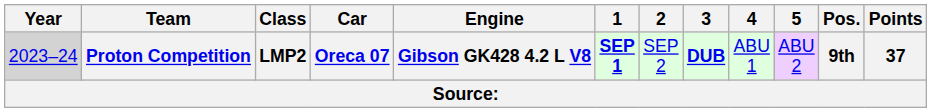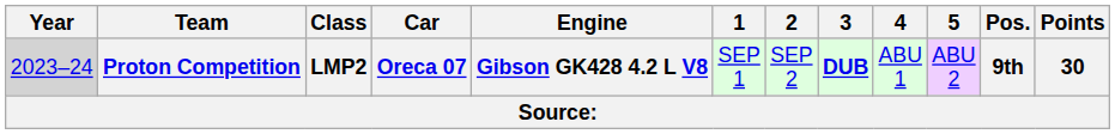 <table class="wikitable" style="text-align:center; font-size:85%">
 <tr>
 <th>Year</th>
 <th>Team</th>
 <th>Class</th>
 <th>Car</th>
 <th>Engine</th>
 <th>1</th>
 <th>2</th>
 <th>3</th>
 <th>4</th>
 <th>5</th>
 <th>Pos.</th>
 <th>Points</th>
 </tr>
 <tr>
 <td style="background: lightgrey;"><a href='#'>2023–24</a></td>
 <th><a href='#'>Proton Competition</a></th>
 <th>LMP2</th>
 <th><a href='#'>Oreca 07</a></th>
 <th><a href='#'>Gibson</a> GK428 4.2 L <a href='#'>V8</a></th>
-<td style="background:#DFFFDF;"><strong><a href='#'>SEP<br>1</a><br></strong></td>
+<td style="background:#DFFFDF;"><a href='#'>SEP<br>1</a><br></td>
 <td style="background:#DFFFDF;"><a href='#'>SEP<br>2</a><br></td>
 <td style="background:#DFFFDF;"><strong><a href='#'>DUB</a></strong><br></td>
 <td style="background:#DFFFDF;"><a href='#'>ABU<br>1</a><br></td>
 <td style="background:#EFCFFF;"><a href='#'>ABU<br>2</a><br></td>
 <th>9th</th>
-<th>37</th>
+<th>30</th>
 </tr>
 <tr>
 <th colspan="12">Source:</th>
 </tr>
 </table>
